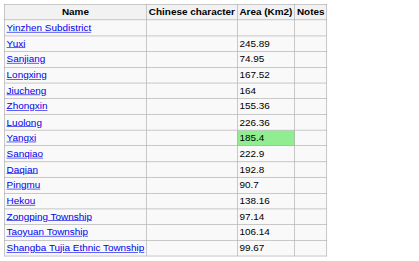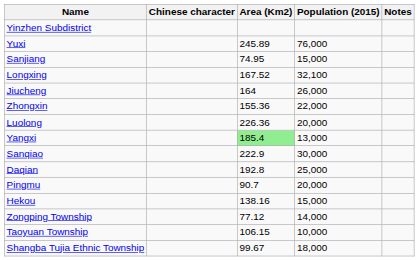 <table class="wikitable">
 <tr>
 <th>Name</th>
 <th>Chinese character</th>
 <th>Area (Km2)</th>
+<th>Population (2015)</th>
 <th>Notes</th>
 </tr>
 <tr>
 <td><a href='#'>Yinzhen Subdistrict</a></td>
+<td></td>
 <td></td>
 <td></td>
 <td></td>
 </tr>
 <tr>
 <td><a href='#'>Yuxi</a></td>
 <td></td>
 <td>245.89</td>
+<td>76,000</td>
 <td></td>
 </tr>
 <tr>
 <td><a href='#'>Sanjiang</a></td>
 <td></td>
 <td>74.95</td>
+<td>15,000</td>
 <td></td>
 </tr>
 <tr>
 <td><a href='#'>Longxing</a></td>
 <td></td>
 <td>167.52</td>
+<td>32,100</td>
 <td></td>
 </tr>
 <tr>
 <td><a href='#'>Jiucheng</a></td>
 <td></td>
 <td>164</td>
+<td>26,000</td>
 <td></td>
 </tr>
 <tr>
 <td><a href='#'>Zhongxin</a></td>
 <td></td>
 <td>155.36</td>
+<td>22,000</td>
 <td></td>
 </tr>
 <tr>
 <td><a href='#'>Luolong</a></td>
 <td></td>
 <td>226.36</td>
+<td>20,000</td>
 <td></td>
 </tr>
 <tr>
 <td><a href='#'>Yangxi</a></td>
 <td></td>
 <td style="background: lightgreen;">185.4</td>
+<td>13,000</td>
 <td></td>
 </tr>
 <tr>
 <td><a href='#'>Sanqiao</a></td>
 <td></td>
 <td>222.9</td>
+<td>30,000</td>
 <td></td>
 </tr>
 <tr>
 <td><a href='#'>Daqian</a></td>
 <td></td>
 <td>192.8</td>
+<td>25,000</td>
 <td></td>
 </tr>
 <tr>
 <td><a href='#'>Pingmu</a></td>
 <td></td>
 <td>90.7</td>
+<td>20,000</td>
 <td></td>
 </tr>
 <tr>
 <td><a href='#'>Hekou</a></td>
 <td></td>
 <td>138.16</td>
+<td>15,000</td>
 <td></td>
 </tr>
 <tr>
 <td><a href='#'>Zongping Township</a></td>
 <td></td>
-<td>97.14</td>
+<td>77.12</td>
+<td>14,000</td>
 <td></td>
 </tr>
 <tr>
 <td><a href='#'>Taoyuan Township</a></td>
 <td></td>
-<td>106.14</td>
+<td>106.15</td>
+<td>10,000</td>
 <td></td>
 </tr>
 <tr>
 <td><a href='#'>Shangba Tujia Ethnic Township</a></td>
 <td></td>
 <td>99.67</td>
+<td>18,000</td>
 <td></td>
 </tr>
 </table>
